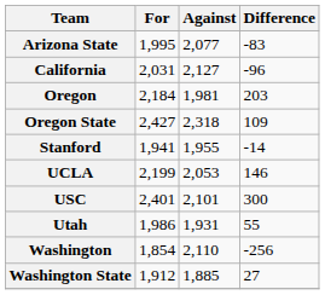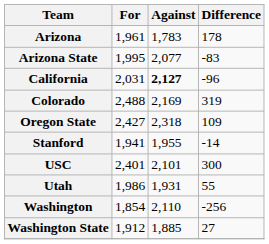 <table class="wikitable sortable">
 <tr>
 <th scope="col">Team</th>
 <th scope="col">For</th>
 <th scope="col">Against</th>
 <th scope="col">Difference</th>
+</tr>
+<tr>
+<th style=>Arizona</th>
+<td>1,961</td>
+<td>1,783</td>
+<td>178</td>
 </tr>
 <tr>
 <th style=>Arizona State</th>
 <td>1,995</td>
 <td>2,077</td>
 <td>-83</td>
 </tr>
 <tr>
 <th style=>California</th>
 <td>2,031</td>
-<td>2,127</td>
+<td><strong>2,127</strong></td>
 <td>-96</td>
 </tr>
 <tr>
-<th style=>Oregon</th>
-<td>2,184</td>
-<td>1,981</td>
-<td>203</td>
+<th style=>Colorado</th>
+<td>2,488</td>
+<td>2,169</td>
+<td>319</td>
 </tr>
 <tr>
 <th style=>Oregon State</th>
 <td>2,427</td>
 <td>2,318</td>
 <td>109</td>
 </tr>
 <tr>
 <th style=>Stanford</th>
 <td>1,941</td>
 <td>1,955</td>
 <td>-14</td>
-</tr>
-<tr>
-<th style=>UCLA</th>
-<td>2,199</td>
-<td>2,053</td>
-<td>146</td>
 </tr>
 <tr>
 <th style=>USC</th>
 <td>2,401</td>
 <td>2,101</td>
 <td>300</td>
 </tr>
 <tr>
 <th style=>Utah</th>
 <td>1,986</td>
 <td>1,931</td>
 <td>55</td>
 </tr>
 <tr>
 <th style=>Washington</th>
 <td>1,854</td>
 <td>2,110</td>
 <td>-256</td>
 </tr>
 <tr>
 <th style=>Washington State</th>
 <td>1,912</td>
 <td>1,885</td>
 <td>27</td>
 </tr>
 <tr>
 </tr>
 </table>
